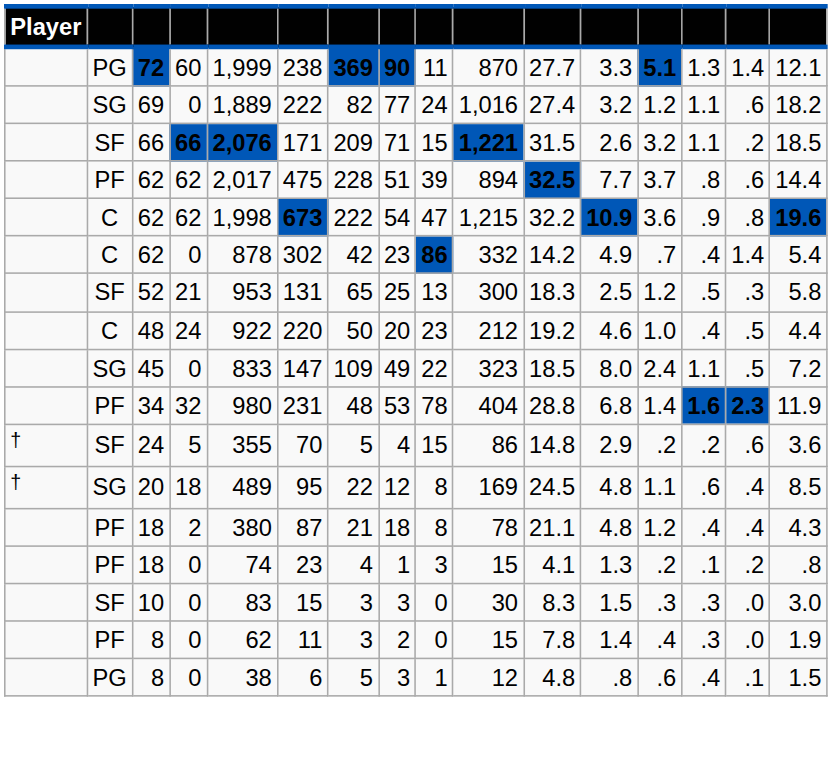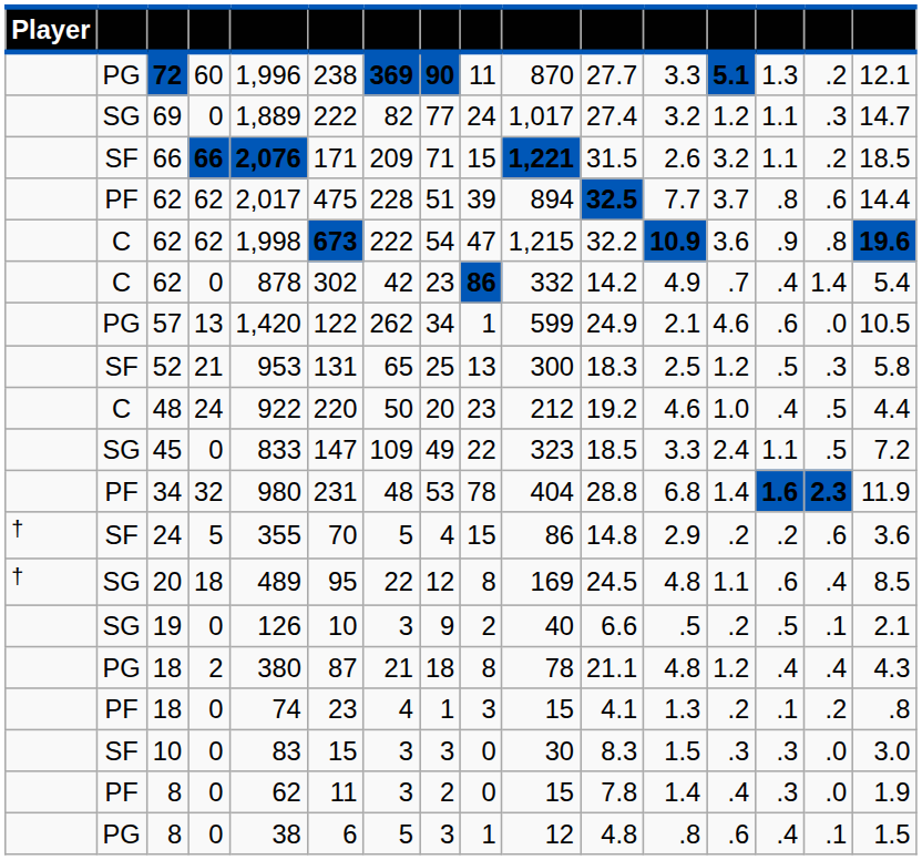 <table class="wikitable sortable" style="font-size: 95%; text-align:right;">
 <tr>
 <th style="background:#010101; color:#FFFFFF; border-top:#0057B7 3px solid; border-bottom:#0057B7 3px solid;">Player</th>
 <th style="background:#010101; color:#FFFFFF; border-top:#0057B7 3px solid; border-bottom:#0057B7 3px solid;"></th>
 <th style="background:#010101; color:#FFFFFF; border-top:#0057B7 3px solid; border-bottom:#0057B7 3px solid;"></th>
 <th style="background:#010101; color:#FFFFFF; border-top:#0057B7 3px solid; border-bottom:#0057B7 3px solid;"></th>
 <th style="background:#010101; color:#FFFFFF; border-top:#0057B7 3px solid; border-bottom:#0057B7 3px solid;"></th>
 <th style="background:#010101; color:#FFFFFF; border-top:#0057B7 3px solid; border-bottom:#0057B7 3px solid;"></th>
 <th style="background:#010101; color:#FFFFFF; border-top:#0057B7 3px solid; border-bottom:#0057B7 3px solid;"></th>
 <th style="background:#010101; color:#FFFFFF; border-top:#0057B7 3px solid; border-bottom:#0057B7 3px solid;"></th>
 <th style="background:#010101; color:#FFFFFF; border-top:#0057B7 3px solid; border-bottom:#0057B7 3px solid;"></th>
 <th style="background:#010101; color:#FFFFFF; border-top:#0057B7 3px solid; border-bottom:#0057B7 3px solid;"></th>
 <th style="background:#010101; color:#FFFFFF; border-top:#0057B7 3px solid; border-bottom:#0057B7 3px solid;"></th>
 <th style="background:#010101; color:#FFFFFF; border-top:#0057B7 3px solid; border-bottom:#0057B7 3px solid;"></th>
 <th style="background:#010101; color:#FFFFFF; border-top:#0057B7 3px solid; border-bottom:#0057B7 3px solid;"></th>
 <th style="background:#010101; color:#FFFFFF; border-top:#0057B7 3px solid; border-bottom:#0057B7 3px solid;"></th>
 <th style="background:#010101; color:#FFFFFF; border-top:#0057B7 3px solid; border-bottom:#0057B7 3px solid;"></th>
 <th style="background:#010101; color:#FFFFFF; border-top:#0057B7 3px solid; border-bottom:#0057B7 3px solid;"></th>
 </tr>
 <tr>
 <td style="text-align:left;"></td>
 <td style="text-align:center;">PG</td>
 <td style="background:#0057B7; color:#010101;"><strong>72</strong></td>
 <td>60</td>
-<td>1,999</td>
+<td>1,996</td>
 <td>238</td>
 <td style="background:#0057B7; color:#010101;"><strong>369</strong></td>
 <td style="background:#0057B7; color:#010101;"><strong>90</strong></td>
 <td>11</td>
 <td>870</td>
 <td>27.7</td>
 <td>3.3</td>
 <td style="background:#0057B7; color:#010101;"><strong>5.1</strong></td>
 <td>1.3</td>
-<td>1.4</td>
+<td>.2</td>
 <td>12.1</td>
 </tr>
 <tr>
 <td style="text-align:left;"></td>
 <td style="text-align:center;">SG</td>
 <td>69</td>
 <td>0</td>
 <td>1,889</td>
 <td>222</td>
 <td>82</td>
 <td>77</td>
 <td>24</td>
-<td>1,016</td>
+<td>1,017</td>
 <td>27.4</td>
 <td>3.2</td>
 <td>1.2</td>
 <td>1.1</td>
-<td>.6</td>
-<td>18.2</td>
+<td>.3</td>
+<td>14.7</td>
 </tr>
 <tr>
 <td style="text-align:left;"></td>
 <td style="text-align:center;">SF</td>
 <td>66</td>
 <td style="background:#0057B7; color:#010101;"><strong>66</strong></td>
 <td style="background:#0057B7; color:#010101;"><strong>2,076</strong></td>
 <td>171</td>
 <td>209</td>
 <td>71</td>
 <td>15</td>
 <td style="background:#0057B7; color:#010101;"><strong>1,221</strong></td>
 <td>31.5</td>
 <td>2.6</td>
 <td>3.2</td>
 <td>1.1</td>
 <td>.2</td>
 <td>18.5</td>
 </tr>
 <tr>
 <td style="text-align:left;"></td>
 <td style="text-align:center;">PF</td>
 <td>62</td>
 <td>62</td>
 <td>2,017</td>
 <td>475</td>
 <td>228</td>
 <td>51</td>
 <td>39</td>
 <td>894</td>
 <td style="background:#0057B7; color:#010101;"><strong>32.5</strong></td>
 <td>7.7</td>
 <td>3.7</td>
 <td>.8</td>
 <td>.6</td>
 <td>14.4</td>
 </tr>
 <tr>
 <td style="text-align:left;"></td>
 <td style="text-align:center;">C</td>
 <td>62</td>
 <td>62</td>
 <td>1,998</td>
 <td style="background:#0057B7; color:#010101;"><strong>673</strong></td>
 <td>222</td>
 <td>54</td>
 <td>47</td>
 <td>1,215</td>
 <td>32.2</td>
 <td style="background:#0057B7; color:#010101;"><strong>10.9</strong></td>
 <td>3.6</td>
 <td>.9</td>
 <td>.8</td>
 <td style="background:#0057B7; color:#010101;"><strong>19.6</strong></td>
 </tr>
 <tr>
 <td style="text-align:left;"></td>
 <td style="text-align:center;">C</td>
 <td>62</td>
 <td>0</td>
 <td>878</td>
 <td>302</td>
 <td>42</td>
 <td>23</td>
 <td style="background:#0057B7; color:#010101;"><strong>86</strong></td>
 <td>332</td>
 <td>14.2</td>
 <td>4.9</td>
 <td>.7</td>
 <td>.4</td>
 <td>1.4</td>
 <td>5.4</td>
 </tr>
 <tr>
 <td style="text-align:left;"></td>
+<td style="text-align:center;">PG</td>
+<td>57</td>
+<td>13</td>
+<td>1,420</td>
+<td>122</td>
+<td>262</td>
+<td>34</td>
+<td>1</td>
+<td>599</td>
+<td>24.9</td>
+<td>2.1</td>
+<td>4.6</td>
+<td>.6</td>
+<td>.0</td>
+<td>10.5</td>
+</tr>
+<tr>
+<td style="text-align:left;"></td>
 <td style="text-align:center;">SF</td>
 <td>52</td>
 <td>21</td>
 <td>953</td>
 <td>131</td>
 <td>65</td>
 <td>25</td>
 <td>13</td>
 <td>300</td>
 <td>18.3</td>
 <td>2.5</td>
 <td>1.2</td>
 <td>.5</td>
 <td>.3</td>
 <td>5.8</td>
 </tr>
 <tr>
 <td style="text-align:left;"></td>
 <td style="text-align:center;">C</td>
 <td>48</td>
 <td>24</td>
 <td>922</td>
 <td>220</td>
 <td>50</td>
 <td>20</td>
 <td>23</td>
 <td>212</td>
 <td>19.2</td>
 <td>4.6</td>
 <td>1.0</td>
 <td>.4</td>
 <td>.5</td>
 <td>4.4</td>
 </tr>
 <tr>
 <td style="text-align:left;"></td>
 <td style="text-align:center;">SG</td>
 <td>45</td>
 <td>0</td>
 <td>833</td>
 <td>147</td>
 <td>109</td>
 <td>49</td>
 <td>22</td>
 <td>323</td>
 <td>18.5</td>
-<td>8.0</td>
+<td>3.3</td>
 <td>2.4</td>
 <td>1.1</td>
 <td>.5</td>
 <td>7.2</td>
 </tr>
 <tr>
 <td style="text-align:left;"></td>
 <td style="text-align:center;">PF</td>
 <td>34</td>
 <td>32</td>
 <td>980</td>
 <td>231</td>
 <td>48</td>
 <td>53</td>
 <td>78</td>
 <td>404</td>
 <td>28.8</td>
 <td>6.8</td>
 <td>1.4</td>
 <td style="background:#0057B7; color:#010101;"><strong>1.6</strong></td>
 <td style="background:#0057B7; color:#010101;"><strong>2.3</strong></td>
 <td>11.9</td>
 </tr>
 <tr>
 <td style="text-align:left;"><sup>†</sup></td>
 <td style="text-align:center;">SF</td>
 <td>24</td>
 <td>5</td>
 <td>355</td>
 <td>70</td>
 <td>5</td>
 <td>4</td>
 <td>15</td>
 <td>86</td>
 <td>14.8</td>
 <td>2.9</td>
 <td>.2</td>
 <td>.2</td>
 <td>.6</td>
 <td>3.6</td>
 </tr>
 <tr>
 <td style="text-align:left;"><sup>†</sup></td>
 <td style="text-align:center;">SG</td>
 <td>20</td>
 <td>18</td>
 <td>489</td>
 <td>95</td>
 <td>22</td>
 <td>12</td>
 <td>8</td>
 <td>169</td>
 <td>24.5</td>
 <td>4.8</td>
 <td>1.1</td>
 <td>.6</td>
 <td>.4</td>
 <td>8.5</td>
 </tr>
 <tr>
 <td style="text-align:left;"></td>
-<td style="text-align:center;">PF</td>
+<td style="text-align:center;">SG</td>
+<td>19</td>
+<td>0</td>
+<td>126</td>
+<td>10</td>
+<td>3</td>
+<td>9</td>
+<td>2</td>
+<td>40</td>
+<td>6.6</td>
+<td>.5</td>
+<td>.2</td>
+<td>.5</td>
+<td>.1</td>
+<td>2.1</td>
+</tr>
+<tr>
+<td style="text-align:left;"></td>
+<td style="text-align:center;">PG</td>
 <td>18</td>
 <td>2</td>
 <td>380</td>
 <td>87</td>
 <td>21</td>
 <td>18</td>
 <td>8</td>
 <td>78</td>
 <td>21.1</td>
 <td>4.8</td>
 <td>1.2</td>
 <td>.4</td>
 <td>.4</td>
 <td>4.3</td>
 </tr>
 <tr>
 <td style="text-align:left;"></td>
 <td style="text-align:center;">PF</td>
 <td>18</td>
 <td>0</td>
 <td>74</td>
 <td>23</td>
 <td>4</td>
 <td>1</td>
 <td>3</td>
 <td>15</td>
 <td>4.1</td>
 <td>1.3</td>
 <td>.2</td>
 <td>.1</td>
 <td>.2</td>
 <td>.8</td>
 </tr>
 <tr>
 <td style="text-align:left;"></td>
 <td style="text-align:center;">SF</td>
 <td>10</td>
 <td>0</td>
 <td>83</td>
 <td>15</td>
 <td>3</td>
 <td>3</td>
 <td>0</td>
 <td>30</td>
 <td>8.3</td>
 <td>1.5</td>
 <td>.3</td>
 <td>.3</td>
 <td>.0</td>
 <td>3.0</td>
 </tr>
 <tr>
 <td style="text-align:left;"></td>
 <td style="text-align:center;">PF</td>
 <td>8</td>
 <td>0</td>
 <td>62</td>
 <td>11</td>
 <td>3</td>
 <td>2</td>
 <td>0</td>
 <td>15</td>
 <td>7.8</td>
 <td>1.4</td>
 <td>.4</td>
 <td>.3</td>
 <td>.0</td>
 <td>1.9</td>
 </tr>
 <tr>
 <td style="text-align:left;"></td>
 <td style="text-align:center;">PG</td>
 <td>8</td>
 <td>0</td>
 <td>38</td>
 <td>6</td>
 <td>5</td>
 <td>3</td>
 <td>1</td>
 <td>12</td>
 <td>4.8</td>
 <td>.8</td>
 <td>.6</td>
 <td>.4</td>
 <td>.1</td>
 <td>1.5</td>
 </tr>
 </table>
